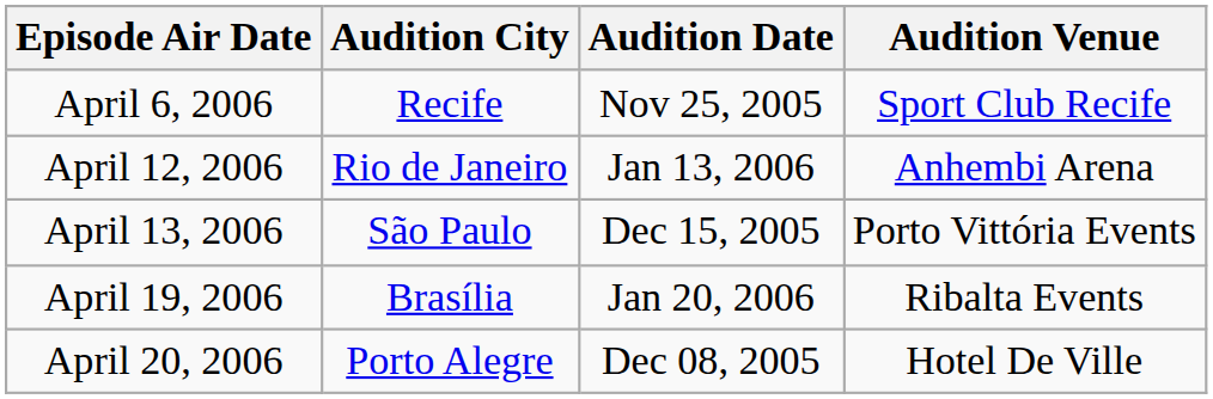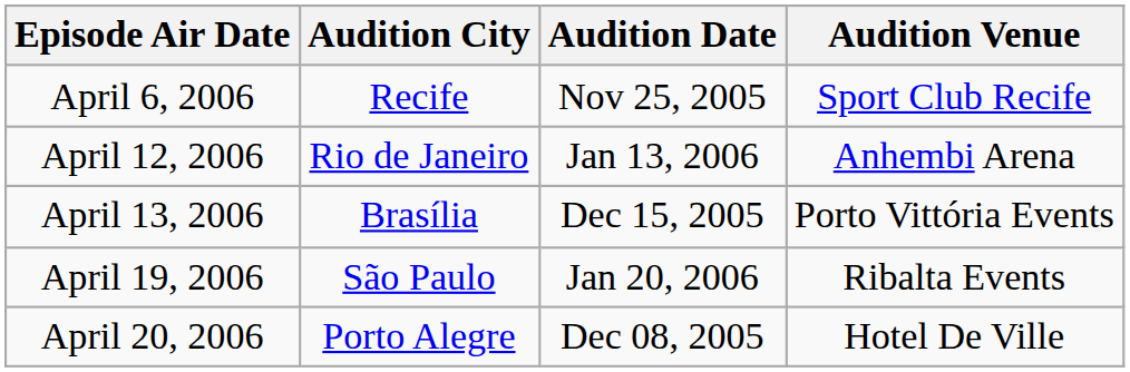 <table class=wikitable style=text-align:center;>
 <tr>
 <th>Episode Air Date</th>
 <th>Audition City</th>
 <th>Audition Date</th>
 <th>Audition Venue</th>
 </tr>
 <tr>
 <td>April 6, 2006</td>
 <td><a href='#'>Recife</a></td>
 <td>Nov 25, 2005</td>
 <td><a href='#'>Sport Club Recife</a></td>
 </tr>
 <tr>
 <td>April 12, 2006</td>
 <td><a href='#'>Rio de Janeiro</a></td>
 <td>Jan 13, 2006</td>
 <td><a href='#'>Anhembi</a> Arena</td>
 </tr>
 <tr>
 <td>April 13, 2006</td>
-<td><a href='#'>São Paulo</a></td>
+<td><a href='#'>Brasília</a></td>
 <td>Dec 15, 2005</td>
 <td>Porto Vittória Events</td>
 </tr>
 <tr>
 <td>April 19, 2006</td>
-<td><a href='#'>Brasília</a></td>
+<td><a href='#'>São Paulo</a></td>
 <td>Jan 20, 2006</td>
 <td>Ribalta Events</td>
 </tr>
 <tr>
 <td>April 20, 2006</td>
 <td><a href='#'>Porto Alegre</a></td>
 <td>Dec 08, 2005</td>
 <td>Hotel De Ville</td>
 </tr>
 </table>
